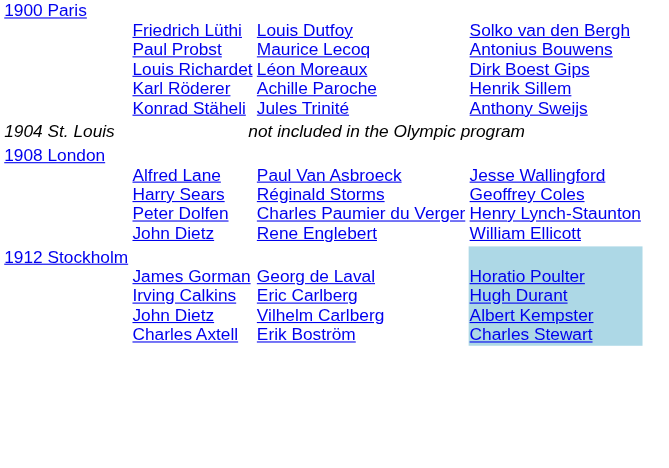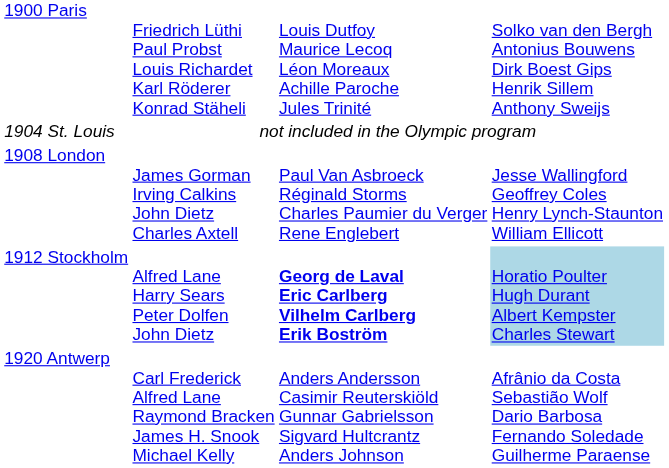 <table>
 <tr valign="top">
 <td><a href='#'>1900 Paris</a><br></td>
 <td><br><a href='#'>Friedrich Lüthi</a><br><a href='#'>Paul Probst</a><br><a href='#'>Louis Richardet</a><br><a href='#'>Karl Röderer</a><br><a href='#'>Konrad Stäheli</a></td>
 <td><br><a href='#'>Louis Dutfoy</a><br><a href='#'>Maurice Lecoq</a><br><a href='#'>Léon Moreaux</a><br><a href='#'>Achille Paroche</a><br><a href='#'>Jules Trinité</a></td>
 <td><br><a href='#'>Solko van den Bergh</a><br><a href='#'>Antonius Bouwens</a><br><a href='#'>Dirk Boest Gips</a> <br><a href='#'>Henrik Sillem</a><br><a href='#'>Anthony Sweijs</a></td>
 </tr>
 <tr>
 <td><em>1904 St. Louis</em></td>
 <td colspan=3 align=center><em>not included in the Olympic program</em></td>
 </tr>
 <tr valign="top">
 <td><a href='#'>1908 London</a><br></td>
-<td><br><a href='#'>Alfred Lane</a><br><a href='#'>Harry Sears</a><br><a href='#'>Peter Dolfen</a><br><a href='#'>John Dietz</a></td>
+<td><br><a href='#'>James Gorman</a><br><a href='#'>Irving Calkins</a><br><a href='#'>John Dietz</a><br><a href='#'>Charles Axtell</a></td>
 <td><br><a href='#'>Paul Van Asbroeck</a><br><a href='#'>Réginald Storms</a><br><a href='#'>Charles Paumier du Verger</a><br><a href='#'>Rene Englebert</a></td>
 <td><br><a href='#'>Jesse Wallingford</a><br><a href='#'>Geoffrey Coles</a><br><a href='#'>Henry Lynch-Staunton</a><br><a href='#'>William Ellicott</a></td>
 </tr>
 <tr valign="top">
 <td><a href='#'>1912 Stockholm</a><br></td>
-<td><br><a href='#'>James Gorman</a><br><a href='#'>Irving Calkins</a><br><a href='#'>John Dietz</a><br><a href='#'>Charles Axtell</a></td>
-<td><br><a href='#'>Georg de Laval</a><br><a href='#'>Eric Carlberg</a><br><a href='#'>Vilhelm Carlberg</a><br><a href='#'>Erik Boström</a></td>
+<td><br><a href='#'>Alfred Lane</a><br><a href='#'>Harry Sears</a><br><a href='#'>Peter Dolfen</a><br><a href='#'>John Dietz</a></td>
+<td><strong><br><a href='#'>Georg de Laval</a><br><a href='#'>Eric Carlberg</a><br><a href='#'>Vilhelm Carlberg</a><br><a href='#'>Erik Boström</a></strong></td>
 <td style="background: lightblue;"><br><a href='#'>Horatio Poulter</a><br><a href='#'>Hugh Durant</a><br><a href='#'>Albert Kempster</a><br><a href='#'>Charles Stewart</a></td>
 </tr>
+<tr valign="top">
+<td><a href='#'>1920 Antwerp</a><br></td>
+<td><br><a href='#'>Carl Frederick</a><br><a href='#'>Alfred Lane</a><br><a href='#'>Raymond Bracken</a><br><a href='#'>James H. Snook</a><br><a href='#'>Michael Kelly</a></td>
+<td><br><a href='#'>Anders Andersson</a><br><a href='#'>Casimir Reuterskiöld</a><br><a href='#'>Gunnar Gabrielsson</a><br><a href='#'>Sigvard Hultcrantz</a><br><a href='#'>Anders Johnson</a></td>
+<td><br><a href='#'>Afrânio da Costa</a><br><a href='#'>Sebastião Wolf</a><br><a href='#'>Dario Barbosa</a><br><a href='#'>Fernando Soledade</a><br><a href='#'>Guilherme Paraense</a></td>
+</tr>
 </table>
